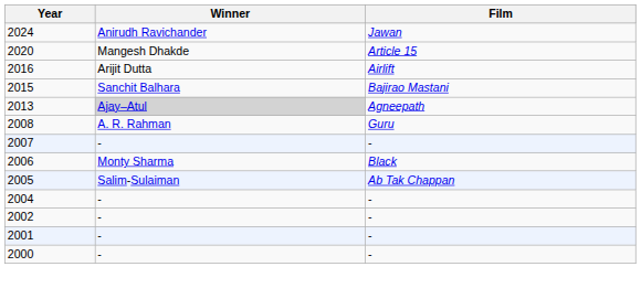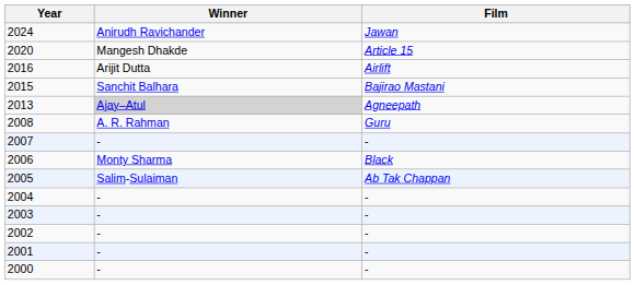 <table class="wikitable" style="width:98%;">
 <tr style="background:#bebebe;">
 <th style="width:10%;">Year</th>
 <th style="width:30%;">Winner</th>
 <th style="width:30%;">Film</th>
 </tr>
 <tr>
 <td>2024</td>
 <td><a href='#'>Anirudh Ravichander</a></td>
 <td><em><a href='#'>Jawan</a></em></td>
 </tr>
 <tr>
 <td>2020</td>
 <td>Mangesh Dhakde</td>
 <td><a href='#'><em>Article 15</em></a></td>
 </tr>
 <tr>
 <td>2016</td>
 <td>Arijit Dutta</td>
 <td><em><a href='#'>Airlift</a></em></td>
 </tr>
 <tr>
 <td>2015</td>
 <td><a href='#'>Sanchit Balhara</a></td>
 <td><em><a href='#'>Bajirao Mastani</a></em></td>
 </tr>
 <tr>
 <td>2013</td>
 <td style="background: lightgrey;"><a href='#'>Ajay–Atul</a></td>
 <td><em><a href='#'>Agneepath</a></em></td>
 </tr>
 <tr>
 <td>2008</td>
 <td><a href='#'>A. R. Rahman</a></td>
 <td><em><a href='#'>Guru</a></em></td>
 </tr>
 <tr bgcolor=#edf3fe>
 <td>2007</td>
 <td>-</td>
 <td>-</td>
 </tr>
 <tr>
 <td>2006</td>
 <td><a href='#'>Monty Sharma</a></td>
 <td><em><a href='#'>Black</a></em></td>
 </tr>
 <tr bgcolor=#edf3fe>
 <td>2005</td>
 <td><a href='#'>Salim</a>-<a href='#'>Sulaiman</a></td>
 <td><em><a href='#'>Ab Tak Chappan</a></em></td>
 </tr>
 <tr>
 <td>2004</td>
 <td>-</td>
 <td>-</td>
 </tr>
+<tr bgcolor=#edf3fe>
+<td>2003</td>
+<td>-</td>
+<td>-</td>
+</tr>
 <tr>
 <td>2002</td>
 <td>-</td>
 <td>-</td>
 </tr>
 <tr bgcolor=#edf3fe>
 <td>2001</td>
 <td>-</td>
 <td>-</td>
 </tr>
 <tr>
 <td>2000</td>
 <td>-</td>
 <td>-</td>
 </tr>
 </table>
